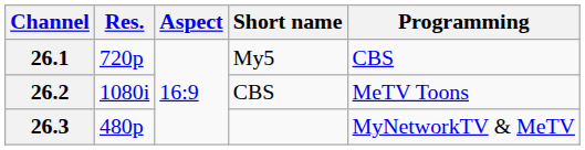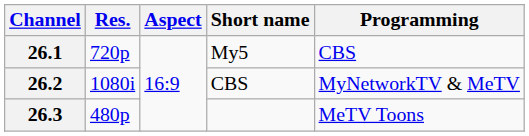 <table class="wikitable">
 <tr>
 <th><a href='#'>Channel</a></th>
 <th><a href='#'>Res.</a></th>
 <th><a href='#'>Aspect</a></th>
 <th>Short name</th>
 <th>Programming</th>
 </tr>
 <tr>
 <th scope = "row">26.1</th>
 <td><a href='#'>720p</a></td>
 <td rowspan="3"><a href='#'>16:9</a></td>
 <td>My5</td>
 <td><a href='#'>CBS</a></td>
 </tr>
 <tr>
 <th scope = "row">26.2</th>
 <td><a href='#'>1080i</a></td>
 <td>CBS</td>
-<td><a href='#'>MeTV Toons</a></td>
+<td><a href='#'>MyNetworkTV</a> & <a href='#'>MeTV</a></td>
 </tr>
 <tr>
 <th scope = "row">26.3</th>
 <td><a href='#'>480p</a></td>
 <td></td>
-<td><a href='#'>MyNetworkTV</a> & <a href='#'>MeTV</a></td>
+<td><a href='#'>MeTV Toons</a></td>
 </tr>
 </table>
